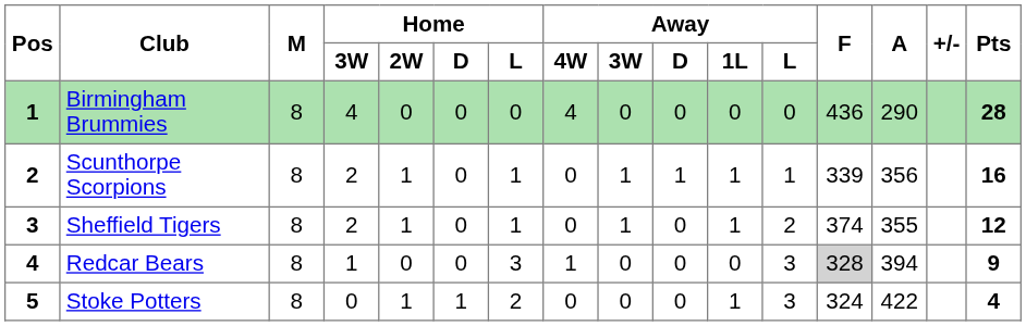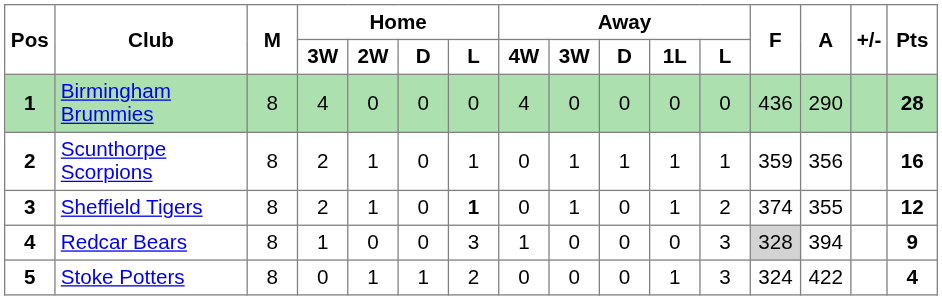 <table class="toccolours" border="1" cellpadding="4" cellspacing="0" style="border-collapse: collapse; margin: 0;">
 <tr>
 <th width=30 rowspan=2>Pos</th>
 <th width=140 rowspan=2>Club</th>
 <th rowspan=2 width=30>M</th>
 <th colspan=4>Home</th>
 <th colspan=5>Away</th>
 <th rowspan=2 width=30>F</th>
 <th width=30 rowspan=2>A</th>
 <th rowspan=2>+/-</th>
 <th width=30 rowspan=2>Pts</th>
 </tr>
 <tr>
 <th width=30>3W</th>
 <th width=30>2W</th>
 <th width=30>D</th>
 <th width=30>L</th>
 <th width=30>4W</th>
 <th width=30>3W</th>
 <th width=30>D</th>
 <th width=30>1L</th>
 <th width=30>L</th>
 </tr>
 <tr align=center | style="background:#ACE1AF">
 <th>1</th>
 <td align=left><a href='#'>Birmingham Brummies</a></td>
 <td>8</td>
 <td>4</td>
 <td>0</td>
 <td>0</td>
 <td>0</td>
 <td>4</td>
 <td>0</td>
 <td>0</td>
 <td>0</td>
 <td>0</td>
 <td>436</td>
 <td>290</td>
 <td></td>
 <td><strong>28</strong></td>
 </tr>
 <tr align=center>
 <th>2</th>
 <td align=left><a href='#'>Scunthorpe Scorpions</a></td>
 <td>8</td>
 <td>2</td>
 <td>1</td>
 <td>0</td>
 <td>1</td>
 <td>0</td>
 <td>1</td>
 <td>1</td>
 <td>1</td>
 <td>1</td>
-<td>339</td>
+<td>359</td>
 <td>356</td>
 <td></td>
 <td><strong>16</strong></td>
 </tr>
 <tr align=center>
 <th>3</th>
 <td align=left><a href='#'>Sheffield Tigers</a></td>
 <td>8</td>
 <td>2</td>
 <td>1</td>
 <td>0</td>
-<td>1</td>
+<td><strong>1</strong></td>
 <td>0</td>
 <td>1</td>
 <td>0</td>
 <td>1</td>
 <td>2</td>
 <td>374</td>
 <td>355</td>
 <td></td>
 <td><strong>12</strong></td>
 </tr>
 <tr align=center>
 <th>4</th>
 <td align=left><a href='#'>Redcar Bears</a></td>
 <td>8</td>
 <td>1</td>
 <td>0</td>
 <td>0</td>
 <td>3</td>
 <td>1</td>
 <td>0</td>
 <td>0</td>
 <td>0</td>
 <td>3</td>
 <td style="background: lightgrey;">328</td>
 <td>394</td>
 <td></td>
 <td><strong>9</strong></td>
 </tr>
 <tr align=center>
 <th>5</th>
 <td align=left><a href='#'>Stoke Potters</a></td>
 <td>8</td>
 <td>0</td>
 <td>1</td>
 <td>1</td>
 <td>2</td>
 <td>0</td>
 <td>0</td>
 <td>0</td>
 <td>1</td>
 <td>3</td>
 <td>324</td>
 <td>422</td>
 <td></td>
 <td><strong>4</strong></td>
 </tr>
 </table>
